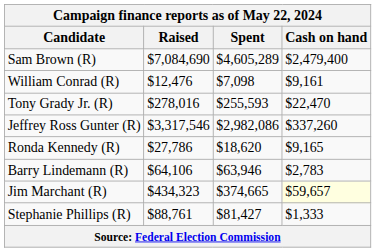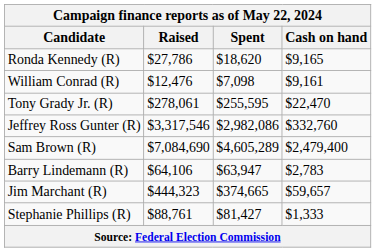 <table class="wikitable sortable">
 <tr>
 <th colspan=4>Campaign finance reports as of May 22, 2024</th>
 </tr>
 <tr style="text-align:center;">
 <th>Candidate</th>
 <th>Raised</th>
 <th>Spent</th>
 <th>Cash on hand</th>
 </tr>
 <tr>
-<td>Sam Brown (R)</td>
-<td>$7,084,690</td>
-<td>$4,605,289</td>
-<td>$2,479,400</td>
+<td>Ronda Kennedy (R)</td>
+<td>$27,786</td>
+<td>$18,620</td>
+<td>$9,165</td>
 </tr>
 <tr>
 <td>William Conrad (R)</td>
 <td>$12,476</td>
 <td>$7,098</td>
 <td>$9,161</td>
 </tr>
 <tr>
 <td>Tony Grady Jr. (R)</td>
-<td>$278,016</td>
-<td>$255,593</td>
+<td>$278,061</td>
+<td>$255,595</td>
 <td>$22,470</td>
 </tr>
 <tr>
 <td>Jeffrey Ross Gunter (R)</td>
 <td>$3,317,546</td>
 <td>$2,982,086</td>
-<td>$337,260</td>
+<td>$332,760</td>
 </tr>
 <tr>
-<td>Ronda Kennedy (R)</td>
-<td>$27,786</td>
-<td>$18,620</td>
-<td>$9,165</td>
+<td>Sam Brown (R)</td>
+<td>$7,084,690</td>
+<td>$4,605,289</td>
+<td>$2,479,400</td>
 </tr>
 <tr>
 <td>Barry Lindemann (R)</td>
 <td>$64,106</td>
-<td>$63,946</td>
+<td>$63,947</td>
 <td>$2,783</td>
 </tr>
 <tr>
 <td>Jim Marchant (R)</td>
-<td>$434,323</td>
+<td>$444,323</td>
 <td>$374,665</td>
-<td style="background: lightyellow;">$59,657</td>
+<td>$59,657</td>
 </tr>
 <tr>
 <td>Stephanie Phillips (R)</td>
 <td>$88,761</td>
 <td>$81,427</td>
 <td>$1,333</td>
 </tr>
 <tr>
 <th colspan="4"><small>Source: <a href='#'>Federal Election Commission</a></small></th>
 </tr>
 </table>
